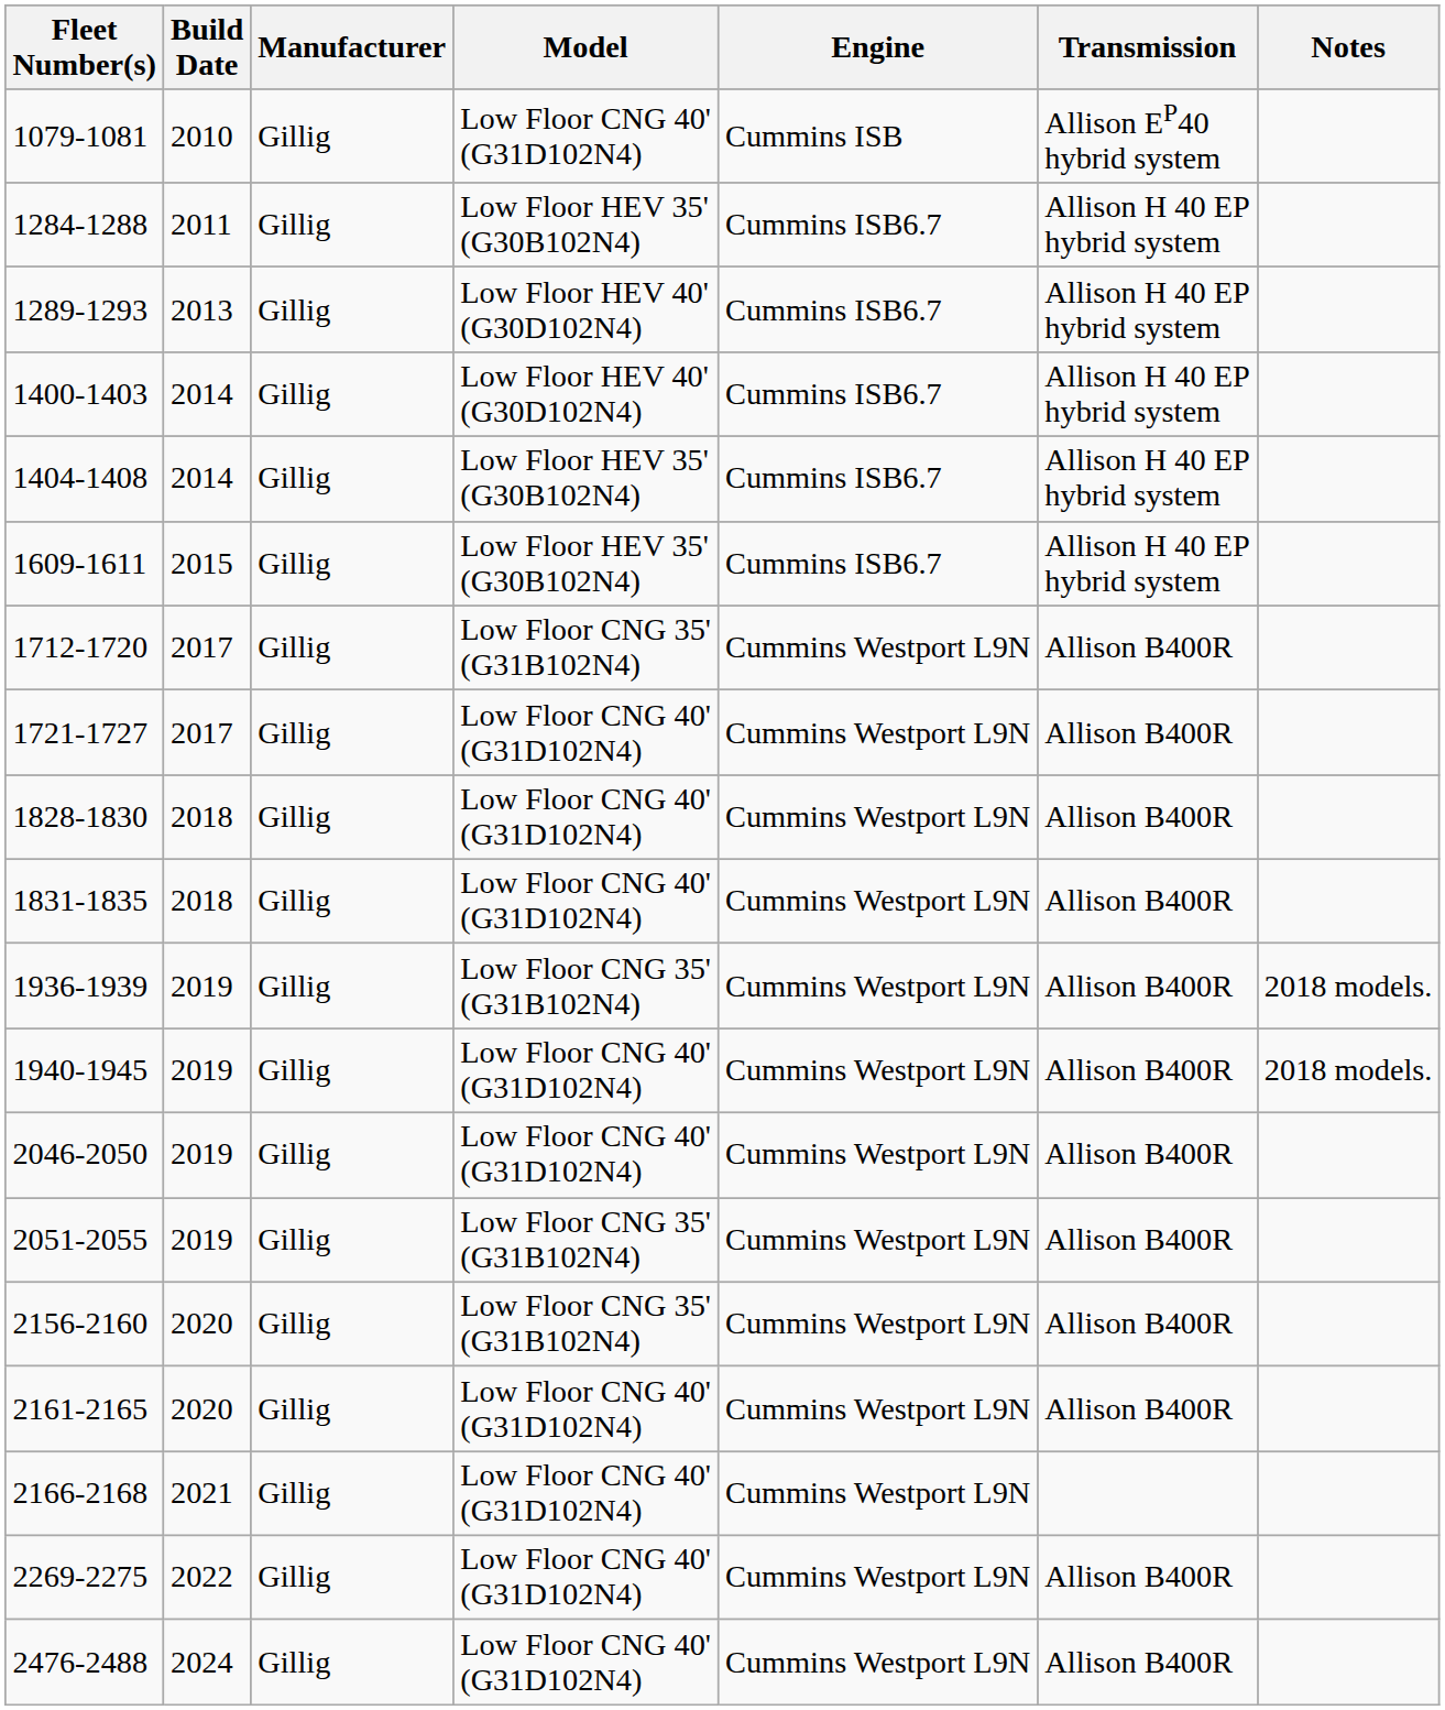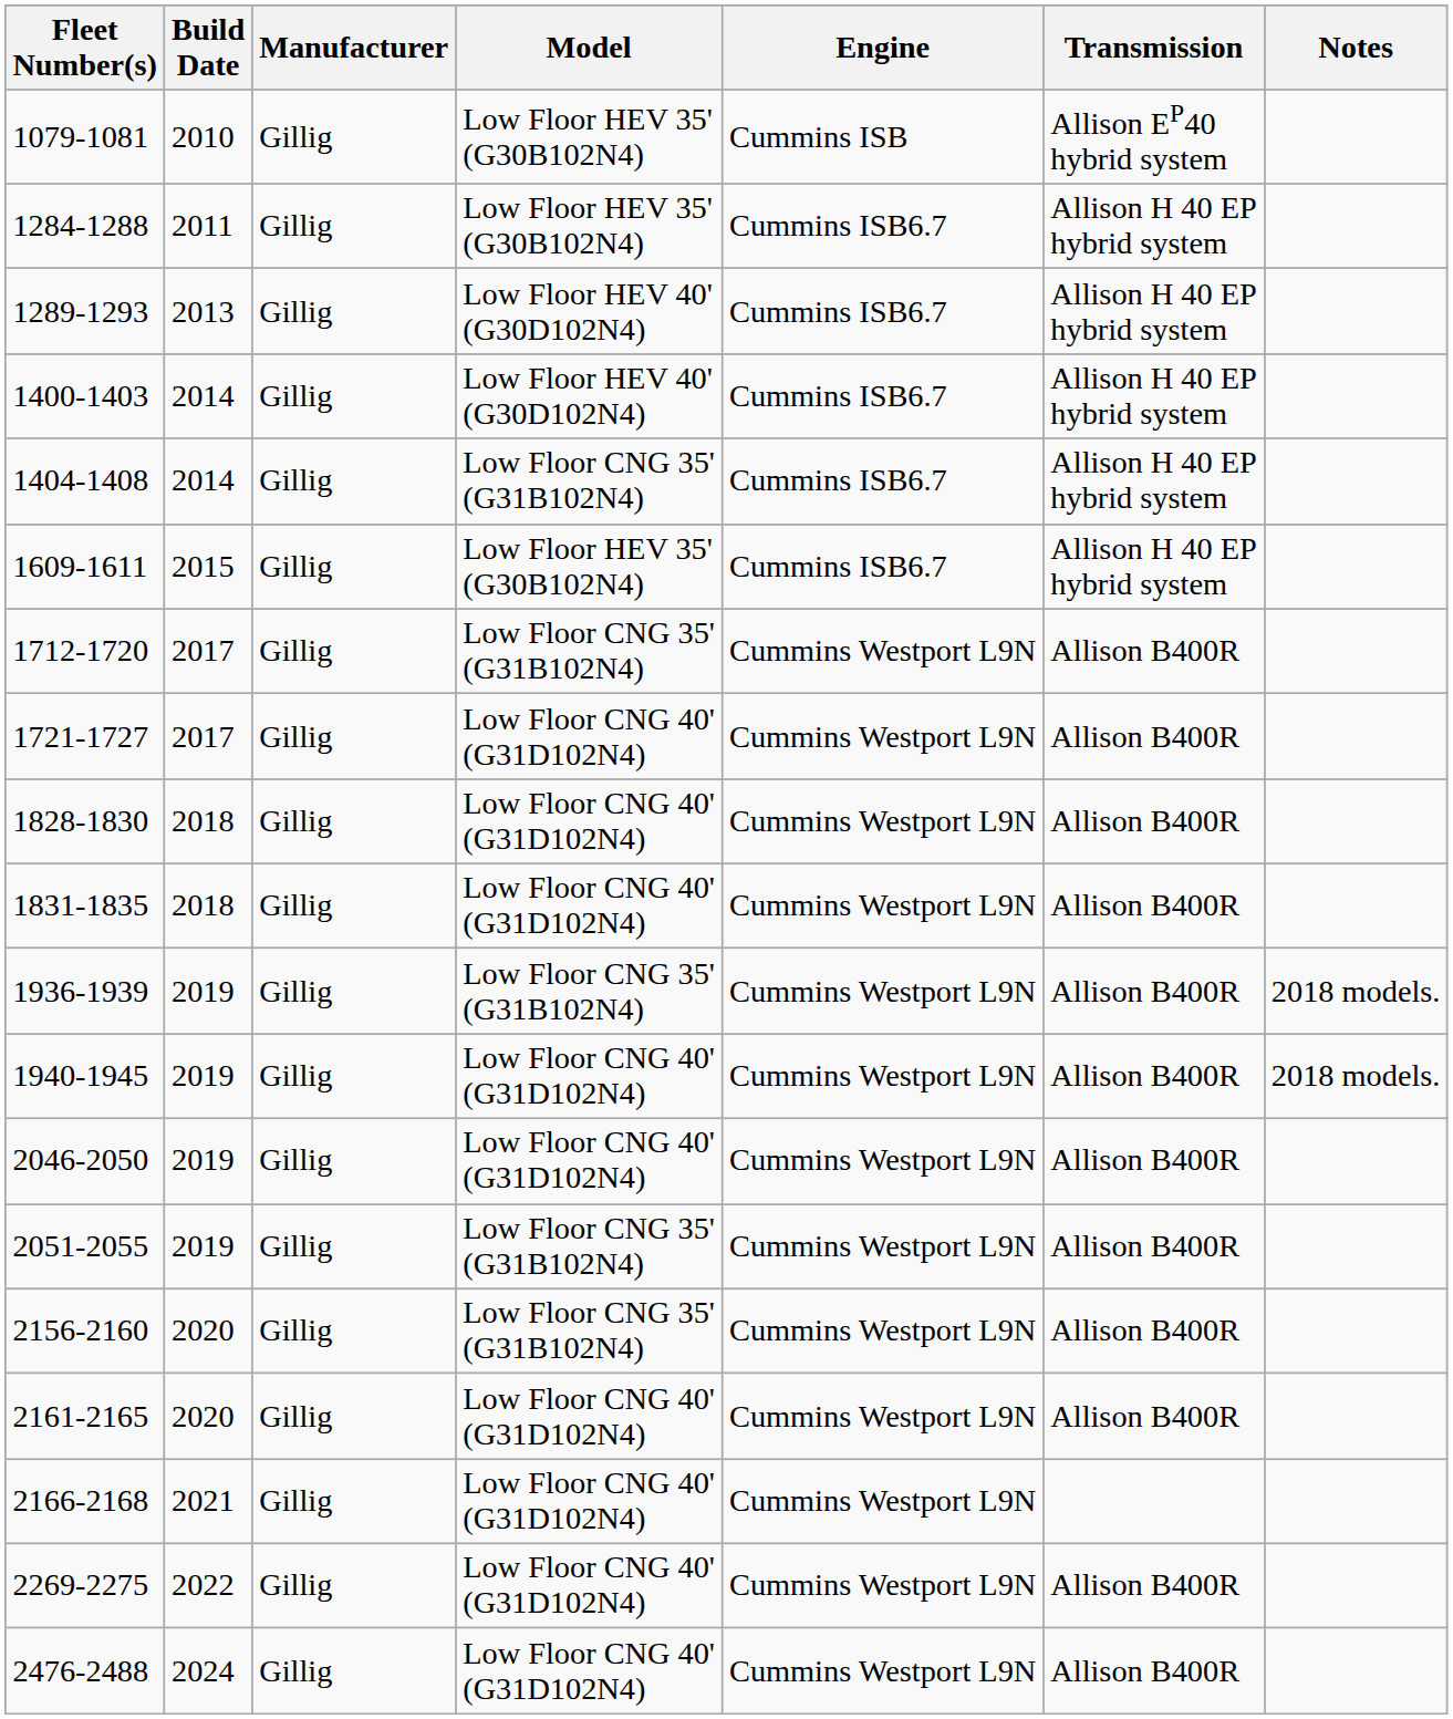 <table class="wikitable sortable">
 <tr>
 <th>Fleet<br>Number(s)</th>
 <th>Build<br>Date</th>
 <th>Manufacturer</th>
 <th>Model</th>
 <th>Engine</th>
 <th>Transmission</th>
 <th>Notes</th>
 </tr>
 <tr>
 <td>1079-1081</td>
 <td>2010</td>
 <td>Gillig</td>
-<td>Low Floor CNG 40'<br>(G31D102N4)</td>
+<td>Low Floor HEV 35'<br>(G30B102N4)</td>
 <td>Cummins ISB</td>
 <td>Allison E<sup>P</sup>40<br>hybrid system</td>
 <td></td>
 </tr>
 <tr>
 <td>1284-1288</td>
 <td>2011</td>
 <td>Gillig</td>
 <td>Low Floor HEV 35'<br>(G30B102N4)</td>
 <td>Cummins ISB6.7</td>
 <td>Allison H 40 EP<br>hybrid system</td>
 <td></td>
 </tr>
 <tr>
 <td>1289-1293</td>
 <td>2013</td>
 <td>Gillig</td>
 <td>Low Floor HEV 40'<br>(G30D102N4)</td>
 <td>Cummins ISB6.7</td>
 <td>Allison H 40 EP<br>hybrid system</td>
 <td></td>
 </tr>
 <tr>
 <td>1400-1403</td>
 <td>2014</td>
 <td>Gillig</td>
 <td>Low Floor HEV 40'<br>(G30D102N4)</td>
 <td>Cummins ISB6.7</td>
 <td>Allison H 40 EP<br>hybrid system</td>
 <td></td>
 </tr>
 <tr>
 <td>1404-1408</td>
 <td>2014</td>
 <td>Gillig</td>
-<td>Low Floor HEV 35'<br>(G30B102N4)</td>
+<td>Low Floor CNG 35'<br>(G31B102N4)</td>
 <td>Cummins ISB6.7</td>
 <td>Allison H 40 EP<br>hybrid system</td>
 <td></td>
 </tr>
 <tr>
 <td>1609-1611</td>
 <td>2015</td>
 <td>Gillig</td>
 <td>Low Floor HEV 35'<br>(G30B102N4)</td>
 <td>Cummins ISB6.7</td>
 <td>Allison H 40 EP<br>hybrid system</td>
 <td></td>
 </tr>
 <tr>
 <td>1712-1720</td>
 <td>2017</td>
 <td>Gillig</td>
 <td>Low Floor CNG 35'<br>(G31B102N4)</td>
 <td>Cummins Westport L9N</td>
 <td>Allison B400R</td>
 <td></td>
 </tr>
 <tr>
 <td>1721-1727</td>
 <td>2017</td>
 <td>Gillig</td>
 <td>Low Floor CNG 40'<br>(G31D102N4)</td>
 <td>Cummins Westport L9N</td>
 <td>Allison B400R</td>
 <td></td>
 </tr>
 <tr>
 <td>1828-1830</td>
 <td>2018</td>
 <td>Gillig</td>
 <td>Low Floor CNG 40'<br>(G31D102N4)</td>
 <td>Cummins Westport L9N</td>
 <td>Allison B400R</td>
 <td></td>
 </tr>
 <tr>
 <td>1831-1835</td>
 <td>2018</td>
 <td>Gillig</td>
 <td>Low Floor CNG 40'<br>(G31D102N4)</td>
 <td>Cummins Westport L9N</td>
 <td>Allison B400R</td>
 <td></td>
 </tr>
 <tr>
 <td>1936-1939</td>
 <td>2019</td>
 <td>Gillig</td>
 <td>Low Floor CNG 35'<br>(G31B102N4)</td>
 <td>Cummins Westport L9N</td>
 <td>Allison B400R</td>
 <td>2018 models.</td>
 </tr>
 <tr>
 <td>1940-1945</td>
 <td>2019</td>
 <td>Gillig</td>
 <td>Low Floor CNG 40'<br>(G31D102N4)</td>
 <td>Cummins Westport L9N</td>
 <td>Allison B400R</td>
 <td>2018 models.</td>
 </tr>
 <tr>
 <td>2046-2050</td>
 <td>2019</td>
 <td>Gillig</td>
 <td>Low Floor CNG 40'<br>(G31D102N4)</td>
 <td>Cummins Westport L9N</td>
 <td>Allison B400R</td>
 <td></td>
 </tr>
 <tr>
 <td>2051-2055</td>
 <td>2019</td>
 <td>Gillig</td>
 <td>Low Floor CNG 35'<br>(G31B102N4)</td>
 <td>Cummins Westport L9N</td>
 <td>Allison B400R</td>
 <td></td>
 </tr>
 <tr>
 <td>2156-2160</td>
 <td>2020</td>
 <td>Gillig</td>
 <td>Low Floor CNG 35'<br>(G31B102N4)</td>
 <td>Cummins Westport L9N</td>
 <td>Allison B400R</td>
 <td></td>
 </tr>
 <tr>
 <td>2161-2165</td>
 <td>2020</td>
 <td>Gillig</td>
 <td>Low Floor CNG 40'<br>(G31D102N4)</td>
 <td>Cummins Westport L9N</td>
 <td>Allison B400R</td>
 <td></td>
 </tr>
 <tr>
 <td>2166-2168</td>
 <td>2021</td>
 <td>Gillig</td>
 <td>Low Floor CNG 40'<br>(G31D102N4)</td>
 <td>Cummins Westport L9N</td>
 <td></td>
 <td></td>
 </tr>
 <tr>
 <td>2269-2275</td>
 <td>2022</td>
 <td>Gillig</td>
 <td>Low Floor CNG 40'<br>(G31D102N4)</td>
 <td>Cummins Westport L9N</td>
 <td>Allison B400R</td>
 <td></td>
 </tr>
 <tr>
 <td>2476-2488</td>
 <td>2024</td>
 <td>Gillig</td>
 <td>Low Floor CNG 40'<br>(G31D102N4)</td>
 <td>Cummins Westport L9N</td>
 <td>Allison B400R</td>
 </tr>
 </table>
